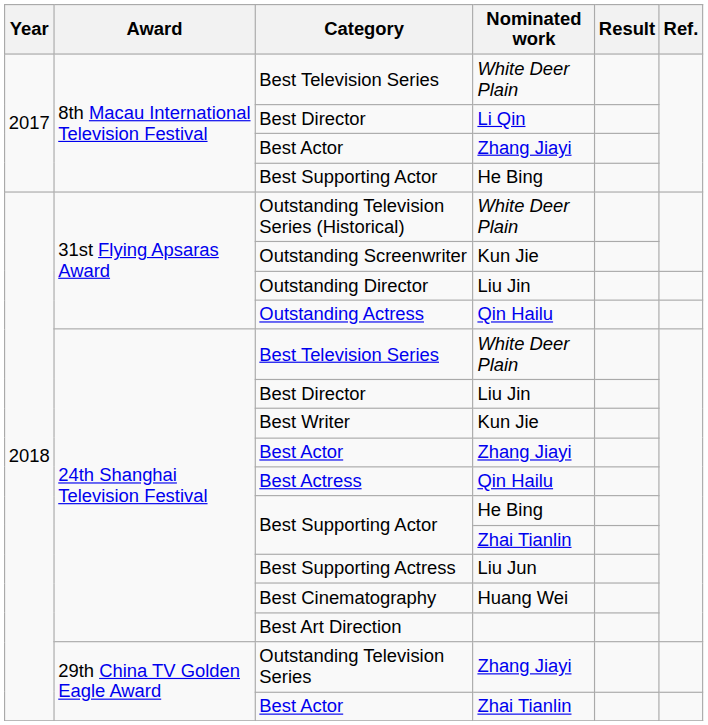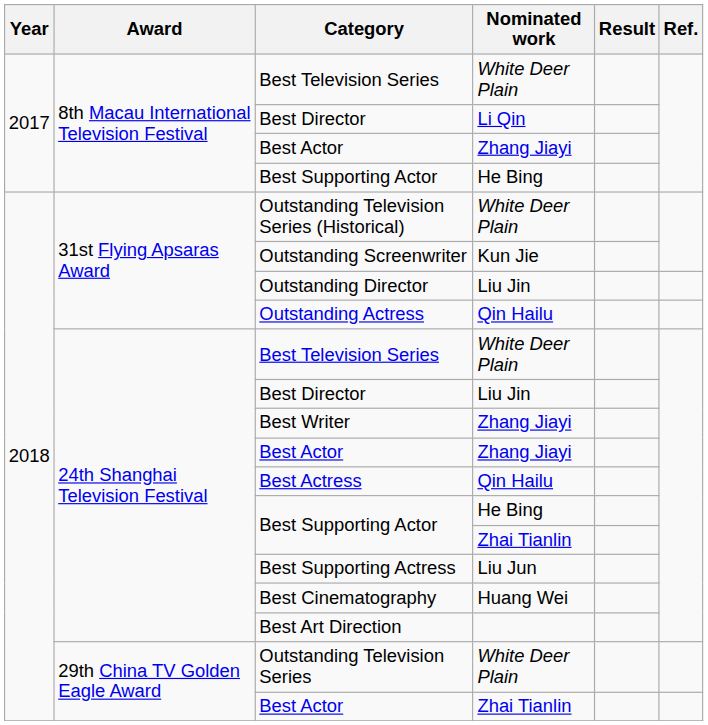 <table class="wikitable">
 <tr>
 <th>Year</th>
 <th>Award</th>
 <th>Category</th>
 <th>Nominated work</th>
 <th>Result</th>
 <th>Ref.</th>
 </tr>
 <tr>
 <td rowspan=4>2017</td>
 <td rowspan=4>8th <a href='#'>Macau International Television Festival</a></td>
 <td>Best Television Series</td>
 <td><em>White Deer Plain</em></td>
 <td></td>
 <td rowspan=4></td>
 </tr>
 <tr>
 <td>Best Director</td>
 <td><a href='#'>Li Qin</a></td>
 <td></td>
 </tr>
 <tr>
 <td>Best Actor</td>
 <td><a href='#'>Zhang Jiayi</a></td>
 <td></td>
 </tr>
 <tr>
 <td>Best Supporting Actor</td>
 <td>He Bing</td>
 <td></td>
 </tr>
 <tr>
 <td rowspan=16>2018</td>
 <td rowspan=4>31st <a href='#'>Flying Apsaras Award</a></td>
 <td>Outstanding Television Series (Historical)</td>
 <td><em>White Deer Plain</em></td>
 <td></td>
 <td rowspan=2></td>
 </tr>
 <tr>
 <td>Outstanding Screenwriter</td>
 <td>Kun Jie</td>
 <td></td>
 </tr>
 <tr>
 <td>Outstanding Director</td>
 <td>Liu Jin</td>
 <td></td>
 <td></td>
 </tr>
 <tr>
 <td><a href='#'>Outstanding Actress</a></td>
 <td><a href='#'>Qin Hailu</a></td>
 <td></td>
 <td></td>
 </tr>
 <tr>
 <td rowspan=10><a href='#'>24th Shanghai Television Festival</a></td>
 <td><a href='#'>Best Television Series</a></td>
 <td><em>White Deer Plain</em></td>
 <td></td>
 <td rowspan=10></td>
 </tr>
 <tr>
 <td>Best Director</td>
 <td>Liu Jin</td>
 <td></td>
 </tr>
 <tr>
 <td>Best Writer</td>
-<td>Kun Jie</td>
+<td><a href='#'>Zhang Jiayi</a></td>
 <td></td>
 </tr>
 <tr>
 <td><a href='#'>Best Actor</a></td>
 <td><a href='#'>Zhang Jiayi</a></td>
 <td></td>
 </tr>
 <tr>
 <td><a href='#'>Best Actress</a></td>
 <td><a href='#'>Qin Hailu</a></td>
 <td></td>
 </tr>
 <tr>
 <td rowspan=2>Best Supporting Actor</td>
 <td>He Bing</td>
 <td></td>
 </tr>
 <tr>
 <td><a href='#'>Zhai Tianlin</a></td>
 <td></td>
 </tr>
 <tr>
 <td>Best Supporting Actress</td>
 <td>Liu Jun</td>
 <td></td>
 </tr>
 <tr>
 <td>Best Cinematography</td>
 <td>Huang Wei</td>
 <td></td>
 </tr>
 <tr>
 <td>Best Art Direction</td>
 <td></td>
 <td></td>
 </tr>
 <tr>
 <td rowspan=2>29th <a href='#'>China TV Golden Eagle Award</a></td>
 <td>Outstanding Television Series</td>
-<td><a href='#'>Zhang Jiayi</a></td>
+<td><em>White Deer Plain</em></td>
 <td></td>
 <td></td>
 </tr>
 <tr>
 <td><a href='#'>Best Actor</a></td>
 <td><a href='#'>Zhai Tianlin</a></td>
 <td></td>
 <td></td>
 </tr>
 <tr>
 </tr>
 </table>
